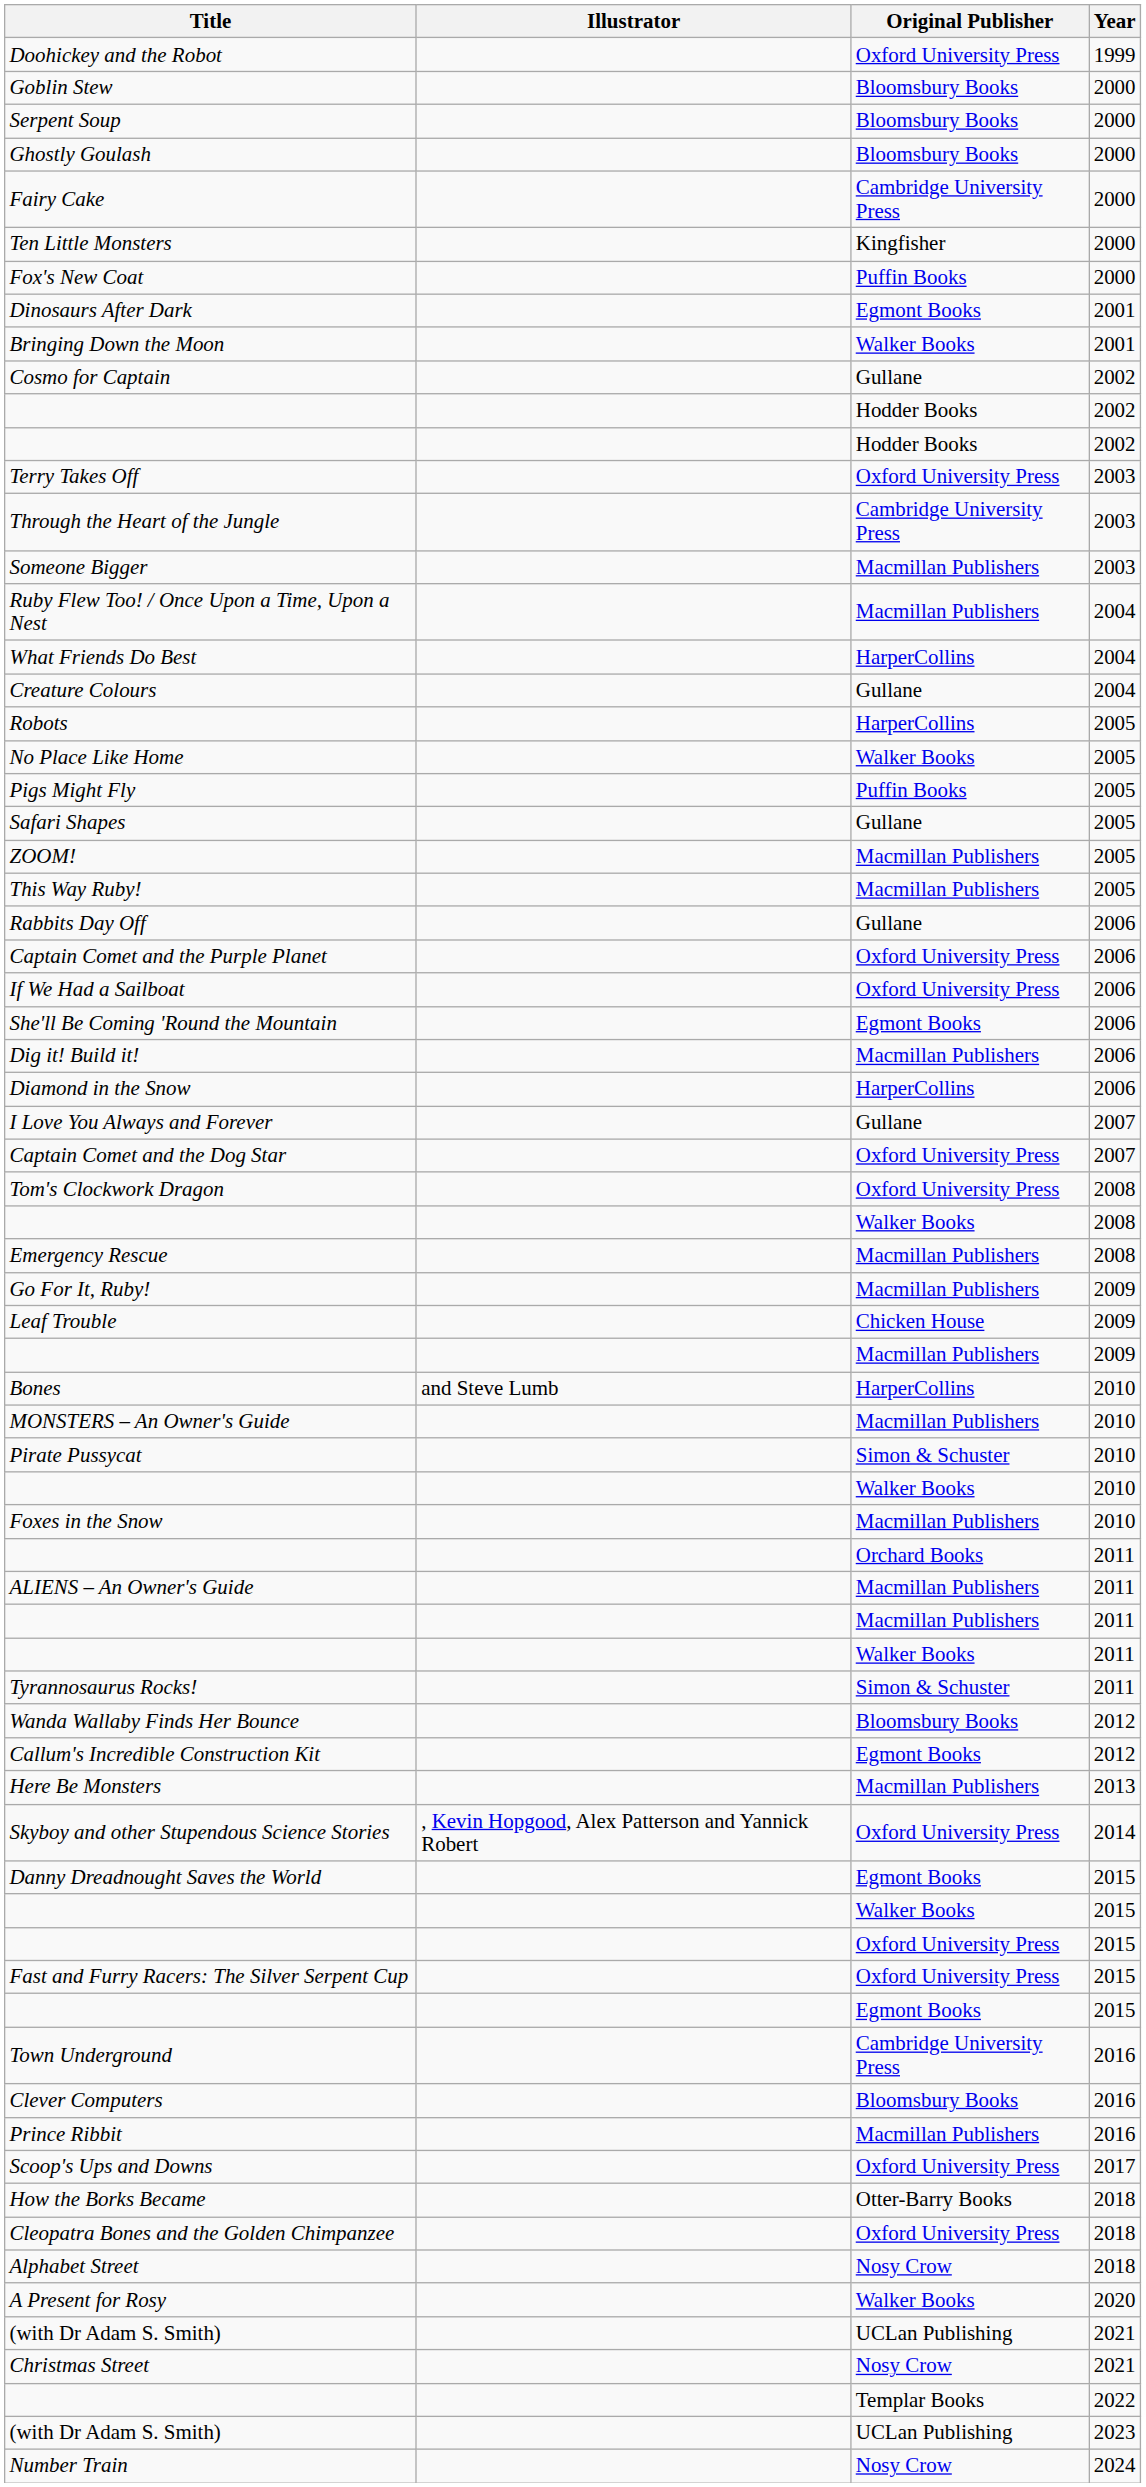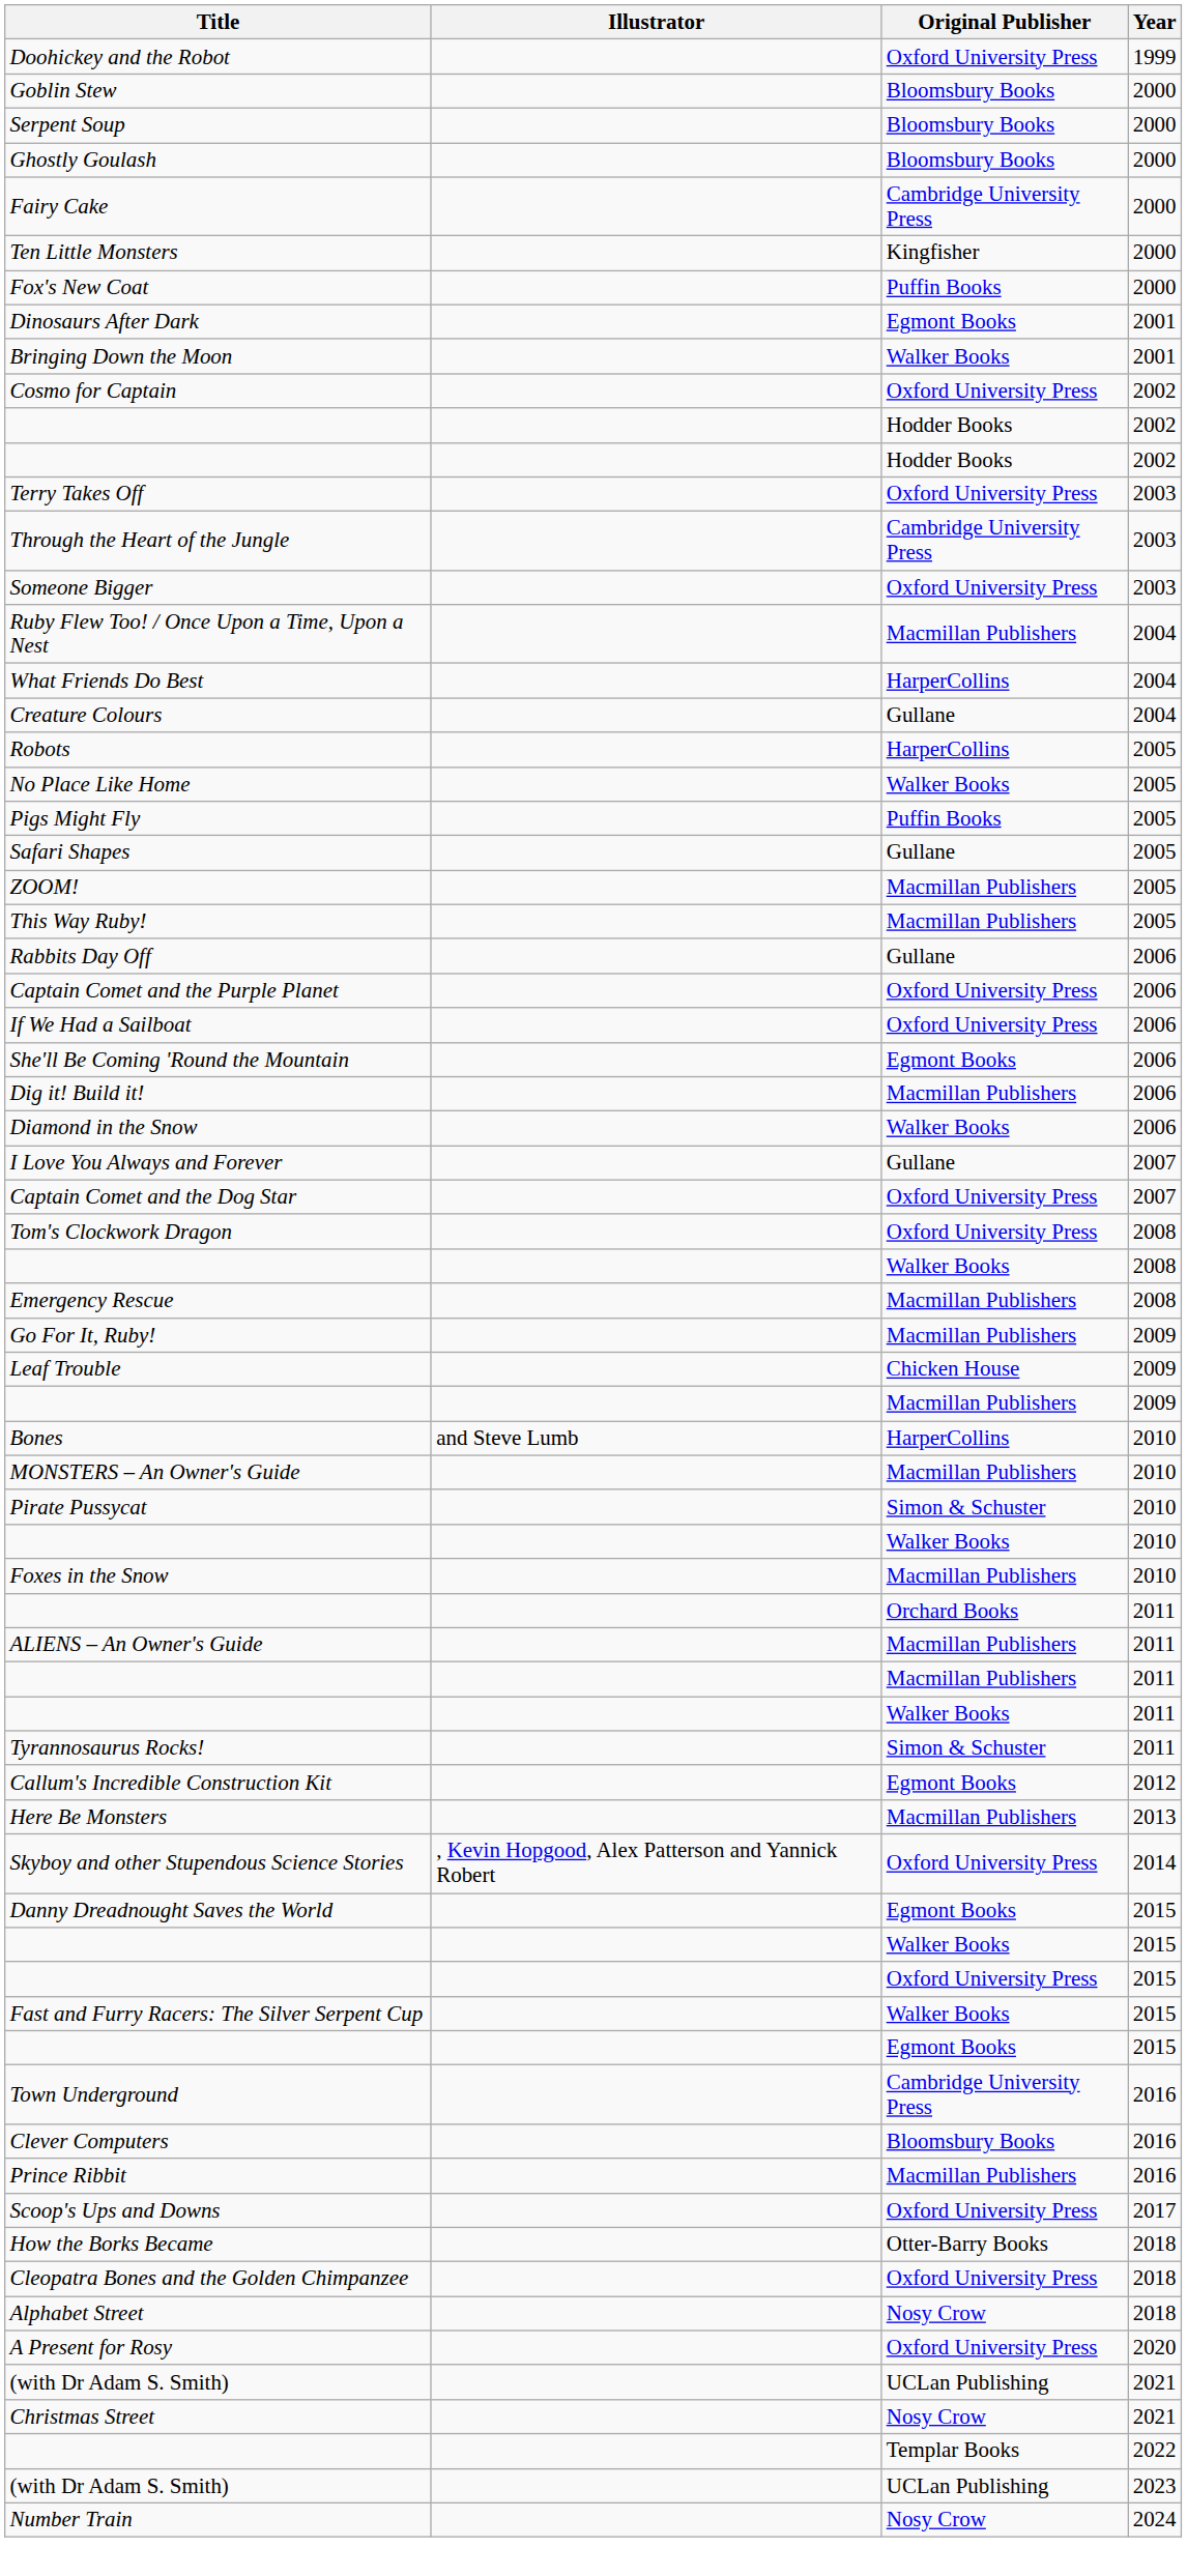 <table class="wikitable sortable mw-collapsible" cellpadding="10px">
 <tr>
 <th>Title</th>
 <th>Illustrator</th>
 <th>Original Publisher</th>
 <th>Year</th>
 </tr>
 <tr>
 <td><em>Doohickey and the Robot</em></td>
 <td></td>
 <td><a href='#'>Oxford University Press</a></td>
 <td>1999</td>
 </tr>
 <tr>
 <td><em>Goblin Stew</em></td>
 <td></td>
 <td><a href='#'>Bloomsbury Books</a></td>
 <td>2000</td>
 </tr>
 <tr>
 <td><em>Serpent Soup</em></td>
 <td></td>
 <td><a href='#'>Bloomsbury Books</a></td>
 <td>2000</td>
 </tr>
 <tr>
 <td><em>Ghostly Goulash</em></td>
 <td></td>
 <td><a href='#'>Bloomsbury Books</a></td>
 <td>2000</td>
 </tr>
 <tr>
 <td><em>Fairy Cake</em></td>
 <td></td>
 <td><a href='#'>Cambridge University Press</a></td>
 <td>2000</td>
 </tr>
 <tr>
 <td><em>Ten Little Monsters</em></td>
 <td></td>
 <td>Kingfisher</td>
 <td>2000</td>
 </tr>
 <tr>
 <td><em>Fox's New Coat</em></td>
 <td></td>
 <td><a href='#'>Puffin Books</a></td>
 <td>2000</td>
 </tr>
 <tr>
 <td><em>Dinosaurs After Dark</em></td>
 <td></td>
 <td><a href='#'>Egmont Books</a></td>
 <td>2001</td>
 </tr>
 <tr>
 <td><em>Bringing Down the Moon</em></td>
 <td></td>
 <td><a href='#'>Walker Books</a></td>
 <td>2001</td>
 </tr>
 <tr>
 <td><em>Cosmo for Captain</em></td>
 <td></td>
-<td>Gullane</td>
+<td><a href='#'>Oxford University Press</a></td>
 <td>2002</td>
 </tr>
 <tr>
 <td><em></em></td>
 <td></td>
 <td>Hodder Books</td>
 <td>2002</td>
 </tr>
 <tr>
 <td></td>
 <td></td>
 <td>Hodder Books</td>
 <td>2002</td>
 </tr>
 <tr>
 <td><em>Terry Takes Off</em></td>
 <td></td>
 <td><a href='#'>Oxford University Press</a></td>
 <td>2003</td>
 </tr>
 <tr>
 <td><em>Through the Heart of the Jungle</em></td>
 <td></td>
 <td><a href='#'>Cambridge University Press</a></td>
 <td>2003</td>
 </tr>
 <tr>
 <td><em>Someone Bigger</em></td>
 <td></td>
-<td><a href='#'>Macmillan Publishers</a></td>
+<td><a href='#'>Oxford University Press</a></td>
 <td>2003</td>
 </tr>
 <tr>
 <td><em>Ruby Flew Too! / Once Upon a Time, Upon a Nest</em></td>
 <td></td>
 <td><a href='#'>Macmillan Publishers</a></td>
 <td>2004</td>
 </tr>
 <tr>
 <td><em>What Friends Do Best</em></td>
 <td></td>
 <td><a href='#'>HarperCollins</a></td>
 <td>2004</td>
 </tr>
 <tr>
 <td><em>Creature Colours</em></td>
 <td></td>
 <td>Gullane</td>
 <td>2004</td>
 </tr>
 <tr>
 <td><em>Robots</em></td>
 <td></td>
 <td><a href='#'>HarperCollins</a></td>
 <td>2005</td>
 </tr>
 <tr>
 <td><em>No Place Like Home</em></td>
 <td></td>
 <td><a href='#'>Walker Books</a></td>
 <td>2005</td>
 </tr>
 <tr>
 <td><em>Pigs Might Fly</em></td>
 <td></td>
 <td><a href='#'>Puffin Books</a></td>
 <td>2005</td>
 </tr>
 <tr>
 <td><em>Safari Shapes</em></td>
 <td></td>
 <td>Gullane</td>
 <td>2005</td>
 </tr>
 <tr>
 <td><em>ZOOM!</em></td>
 <td></td>
 <td><a href='#'>Macmillan Publishers</a></td>
 <td>2005</td>
 </tr>
 <tr>
 <td><em>This Way Ruby!</em></td>
 <td></td>
 <td><a href='#'>Macmillan Publishers</a></td>
 <td>2005</td>
 </tr>
 <tr>
 <td><em>Rabbits Day Off</em></td>
 <td></td>
 <td>Gullane</td>
 <td>2006</td>
 </tr>
 <tr>
 <td><em>Captain Comet and the Purple Planet</em></td>
 <td></td>
 <td><a href='#'>Oxford University Press</a></td>
 <td>2006</td>
 </tr>
 <tr>
 <td><em>If We Had a Sailboat</em></td>
 <td></td>
 <td><a href='#'>Oxford University Press</a></td>
 <td>2006</td>
 </tr>
 <tr>
 <td><em>She'll Be Coming 'Round the Mountain</em></td>
 <td></td>
 <td><a href='#'>Egmont Books</a></td>
 <td>2006</td>
 </tr>
 <tr>
 <td><em>Dig it! Build it!</em></td>
 <td></td>
 <td><a href='#'>Macmillan Publishers</a></td>
 <td>2006</td>
 </tr>
 <tr>
 <td><em>Diamond in the Snow</em></td>
 <td></td>
-<td><a href='#'>HarperCollins</a></td>
+<td><a href='#'>Walker Books</a></td>
 <td>2006</td>
 </tr>
 <tr>
 <td><em>I Love You Always and Forever</em></td>
 <td></td>
 <td>Gullane</td>
 <td>2007</td>
 </tr>
 <tr>
 <td><em>Captain Comet and the Dog Star</em></td>
 <td></td>
 <td><a href='#'>Oxford University Press</a></td>
 <td>2007</td>
 </tr>
 <tr>
 <td><em>Tom's Clockwork Dragon</em></td>
 <td></td>
 <td><a href='#'>Oxford University Press</a></td>
 <td>2008</td>
 </tr>
 <tr>
 <td></td>
 <td></td>
 <td><a href='#'>Walker Books</a></td>
 <td>2008</td>
 </tr>
 <tr>
 <td><em>Emergency Rescue</em></td>
 <td></td>
 <td><a href='#'>Macmillan Publishers</a></td>
 <td>2008</td>
 </tr>
 <tr>
 <td><em>Go For It, Ruby!</em></td>
 <td></td>
 <td><a href='#'>Macmillan Publishers</a></td>
 <td>2009</td>
 </tr>
 <tr>
 <td><em>Leaf Trouble</em></td>
 <td></td>
 <td><a href='#'>Chicken House</a></td>
 <td>2009</td>
 </tr>
 <tr>
 <td></td>
 <td></td>
 <td><a href='#'>Macmillan Publishers</a></td>
 <td>2009</td>
 </tr>
 <tr>
 <td><em>Bones</em></td>
 <td> and Steve Lumb</td>
 <td><a href='#'>HarperCollins</a></td>
 <td>2010</td>
 </tr>
 <tr>
 <td><em>MONSTERS – An Owner's Guide</em></td>
 <td></td>
 <td><a href='#'>Macmillan Publishers</a></td>
 <td>2010</td>
 </tr>
 <tr>
 <td><em>Pirate Pussycat</em></td>
 <td></td>
 <td><a href='#'>Simon & Schuster</a></td>
 <td>2010</td>
 </tr>
 <tr>
 <td></td>
 <td></td>
 <td><a href='#'>Walker Books</a></td>
 <td>2010</td>
 </tr>
 <tr>
 <td><em>Foxes in the Snow</em></td>
 <td></td>
 <td><a href='#'>Macmillan Publishers</a></td>
 <td>2010</td>
 </tr>
 <tr>
 <td></td>
 <td></td>
 <td><a href='#'>Orchard Books</a></td>
 <td>2011</td>
 </tr>
 <tr>
 <td><em>ALIENS – An Owner's Guide</em></td>
 <td></td>
 <td><a href='#'>Macmillan Publishers</a></td>
 <td>2011</td>
 </tr>
 <tr>
 <td></td>
 <td></td>
 <td><a href='#'>Macmillan Publishers</a></td>
 <td>2011</td>
 </tr>
 <tr>
 <td></td>
 <td></td>
 <td><a href='#'>Walker Books</a></td>
 <td>2011</td>
 </tr>
 <tr>
 <td><em>Tyrannosaurus Rocks!</em></td>
 <td></td>
 <td><a href='#'>Simon & Schuster</a></td>
 <td>2011</td>
 </tr>
 <tr>
-<td><em>Wanda Wallaby Finds Her Bounce</em></td>
-<td></td>
-<td><a href='#'>Bloomsbury Books</a></td>
-<td>2012</td>
-</tr>
-<tr>
 <td><em>Callum's Incredible Construction Kit</em></td>
 <td></td>
 <td><a href='#'>Egmont Books</a></td>
 <td>2012</td>
 </tr>
 <tr>
 <td><em>Here Be Monsters</em></td>
 <td></td>
 <td><a href='#'>Macmillan Publishers</a></td>
 <td>2013</td>
 </tr>
 <tr>
 <td><em>Skyboy and other Stupendous Science Stories</em></td>
 <td>, <a href='#'>Kevin Hopgood</a>, Alex Patterson and Yannick Robert</td>
 <td><a href='#'>Oxford University Press</a></td>
 <td>2014</td>
 </tr>
 <tr>
 <td><em>Danny Dreadnought Saves the World</em></td>
 <td></td>
 <td><a href='#'>Egmont Books</a></td>
 <td>2015</td>
 </tr>
 <tr>
 <td></td>
 <td></td>
 <td><a href='#'>Walker Books</a></td>
 <td>2015</td>
 </tr>
 <tr>
 <td></td>
 <td></td>
 <td><a href='#'>Oxford University Press</a></td>
 <td>2015</td>
 </tr>
 <tr>
 <td><em>Fast and Furry Racers: The Silver Serpent Cup</em></td>
 <td></td>
-<td><a href='#'>Oxford University Press</a></td>
+<td><a href='#'>Walker Books</a></td>
 <td>2015</td>
 </tr>
 <tr>
 <td></td>
 <td></td>
 <td><a href='#'>Egmont Books</a></td>
 <td>2015</td>
 </tr>
 <tr>
 <td><em>Town Underground</em></td>
 <td></td>
 <td><a href='#'>Cambridge University Press</a></td>
 <td>2016</td>
 </tr>
 <tr>
 <td><em>Clever Computers</em></td>
 <td></td>
 <td><a href='#'>Bloomsbury Books</a></td>
 <td>2016</td>
 </tr>
 <tr>
 <td><em>Prince Ribbit</em></td>
 <td></td>
 <td><a href='#'>Macmillan Publishers</a></td>
 <td>2016</td>
 </tr>
 <tr>
 <td><em>Scoop's Ups and Downs</em></td>
 <td></td>
 <td><a href='#'>Oxford University Press</a></td>
 <td>2017</td>
 </tr>
 <tr>
 <td><em>How the Borks Became</em></td>
 <td></td>
 <td>Otter-Barry Books</td>
 <td>2018</td>
 </tr>
 <tr>
 <td><em>Cleopatra Bones and the Golden Chimpanzee</em></td>
 <td></td>
 <td><a href='#'>Oxford University Press</a></td>
 <td>2018</td>
 </tr>
 <tr>
 <td><em>Alphabet Street</em></td>
 <td></td>
 <td><a href='#'>Nosy Crow</a></td>
 <td>2018</td>
 </tr>
 <tr>
 <td><em>A Present for Rosy</em></td>
 <td></td>
-<td><a href='#'>Walker Books</a></td>
+<td><a href='#'>Oxford University Press</a></td>
 <td>2020</td>
 </tr>
 <tr>
 <td> (with Dr Adam S. Smith)</td>
 <td></td>
 <td>UCLan Publishing</td>
 <td>2021</td>
 </tr>
 <tr>
 <td><em>Christmas Street</em></td>
 <td></td>
 <td><a href='#'>Nosy Crow</a></td>
 <td>2021</td>
 </tr>
 <tr>
 <td></td>
 <td></td>
 <td>Templar Books</td>
 <td>2022</td>
 </tr>
 <tr>
 <td> (with Dr Adam S. Smith)</td>
 <td></td>
 <td>UCLan Publishing</td>
 <td>2023</td>
 </tr>
 <tr>
 <td><em>Number Train</em></td>
 <td></td>
 <td><a href='#'>Nosy Crow</a></td>
 <td>2024</td>
 </tr>
 </table>
